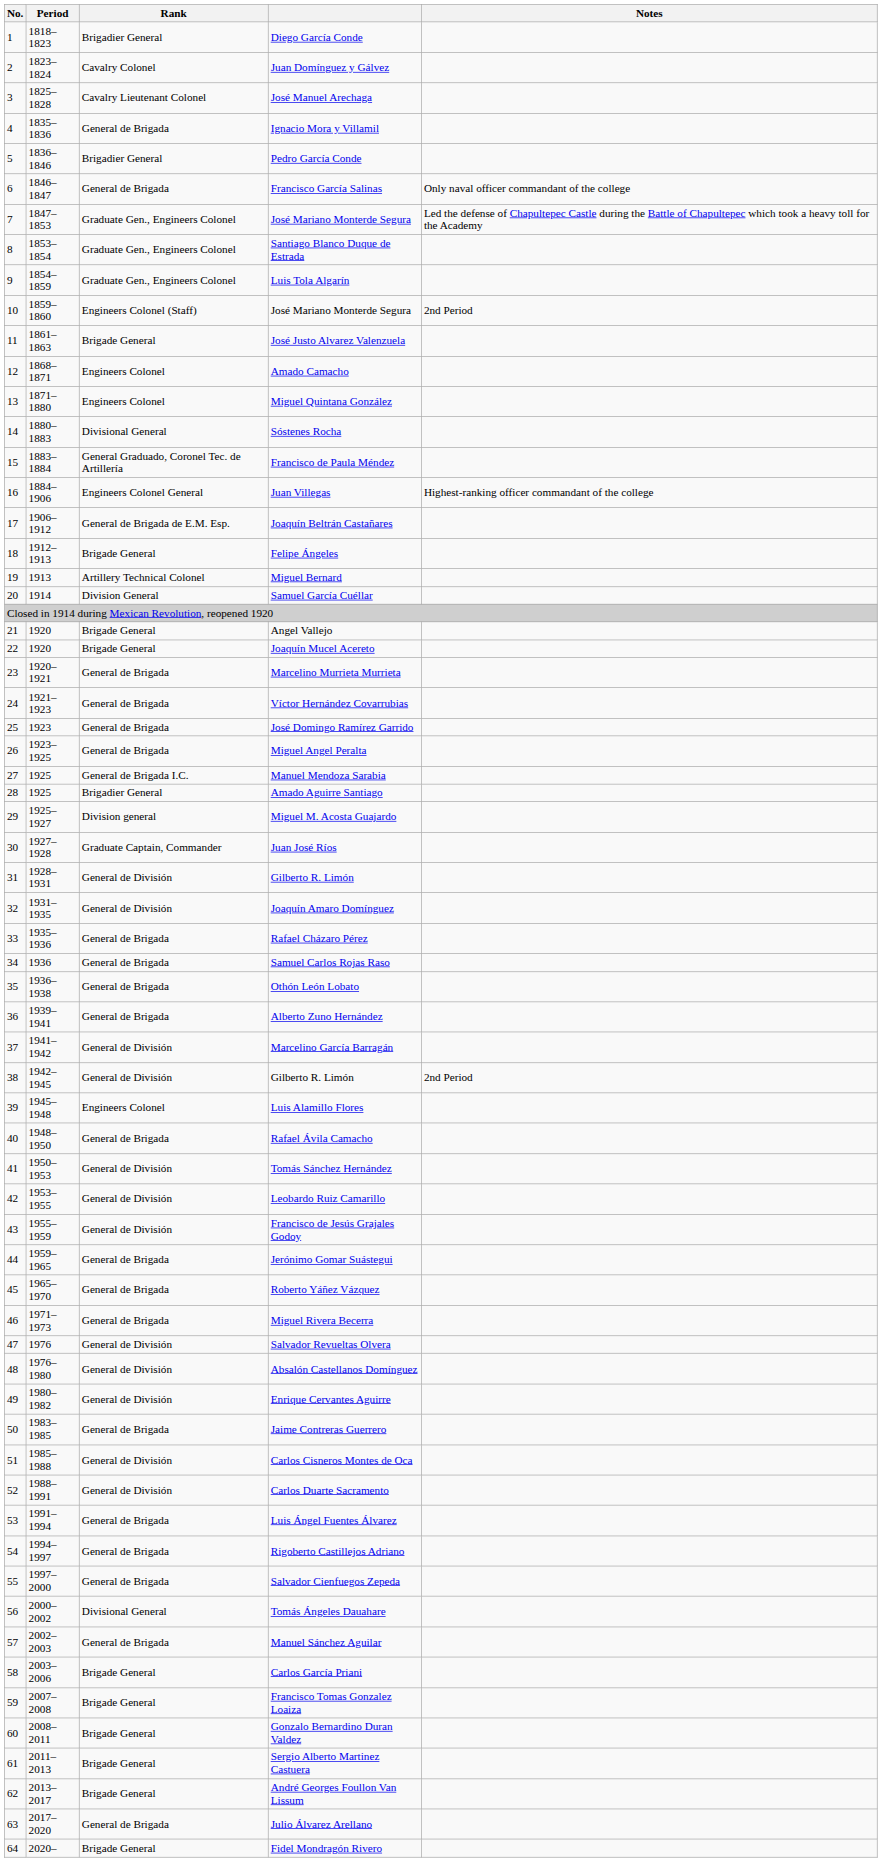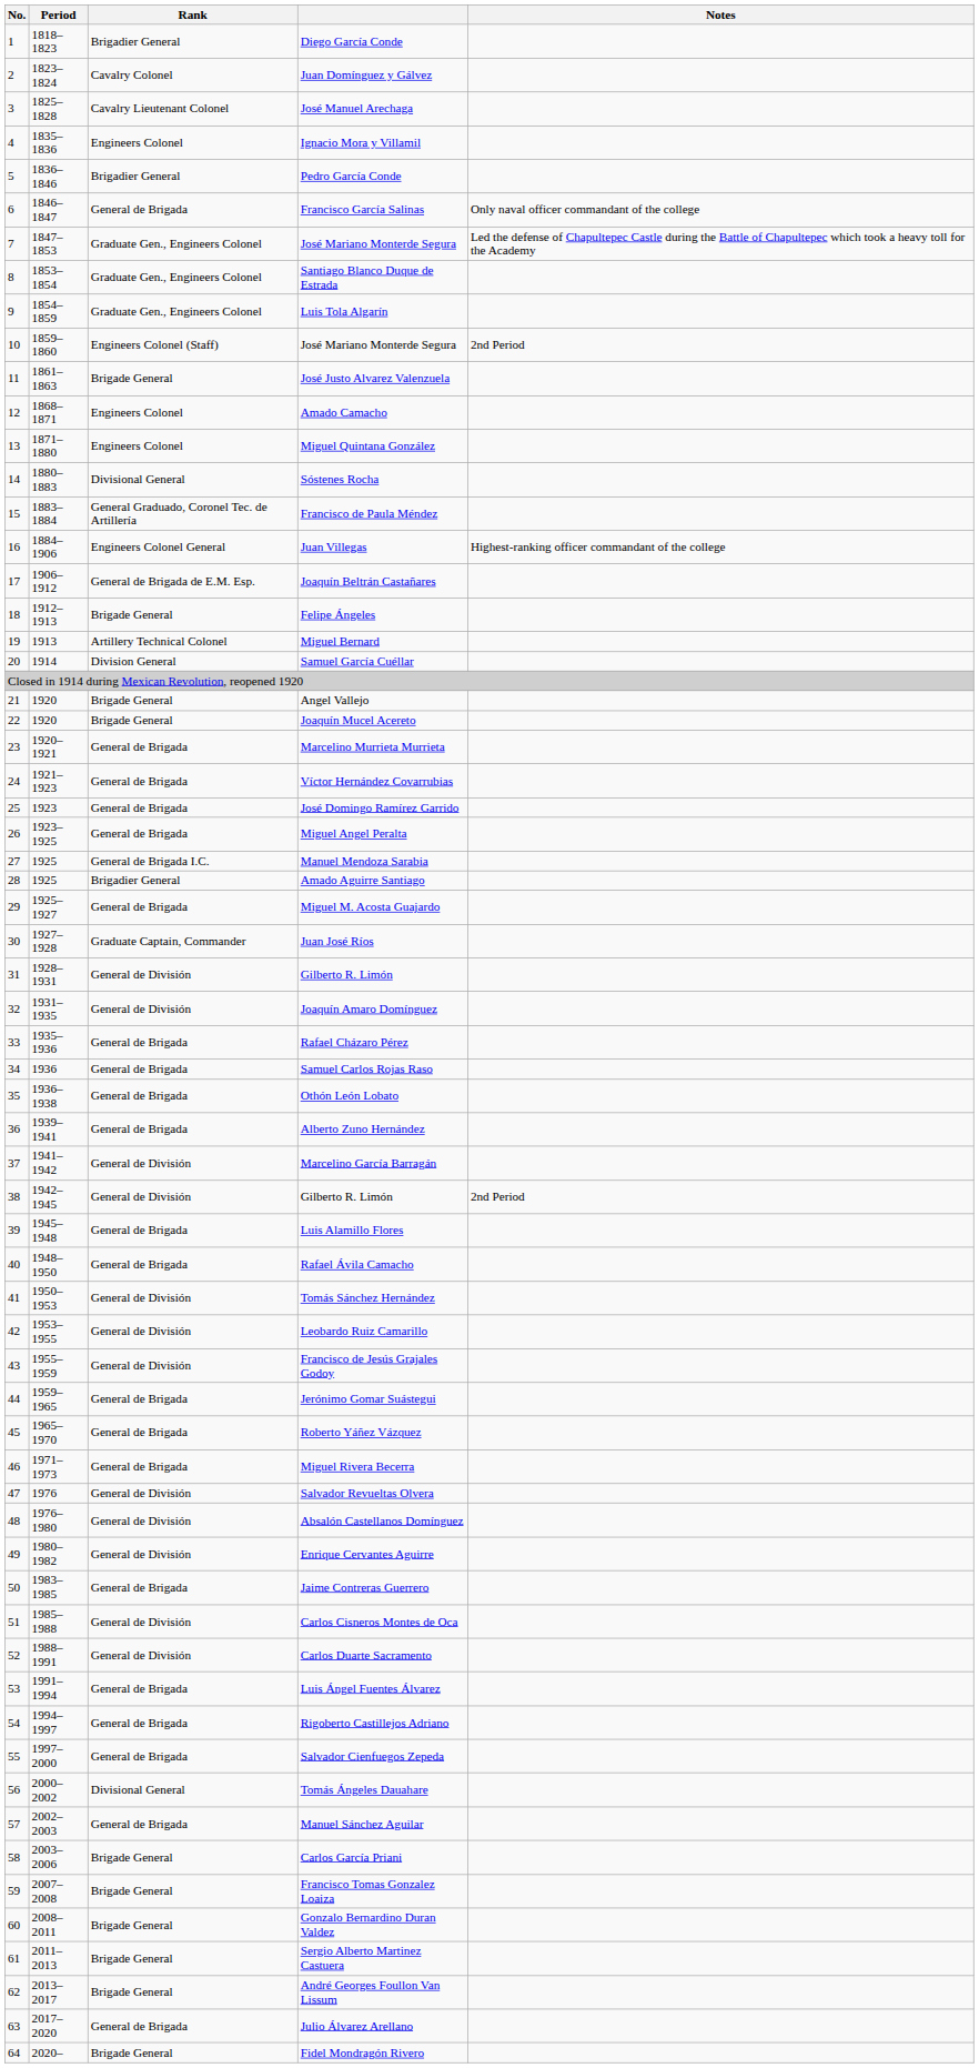 <table class="wikitable">
 <tr>
 <th>No.</th>
 <th>Period</th>
 <th>Rank</th>
 <th></th>
 <th>Notes</th>
 </tr>
 <tr>
 <td>1</td>
 <td>1818–1823</td>
 <td>Brigadier General</td>
 <td><a href='#'>Diego García Conde</a></td>
 <td></td>
 </tr>
 <tr>
 <td>2</td>
 <td>1823–1824</td>
 <td>Cavalry Colonel</td>
 <td><a href='#'>Juan Domínguez y Gálvez</a></td>
 <td></td>
 </tr>
 <tr>
 <td>3</td>
 <td>1825–1828</td>
 <td>Cavalry Lieutenant Colonel</td>
 <td><a href='#'>José Manuel Arechaga</a></td>
 <td></td>
 </tr>
 <tr>
 <td>4</td>
 <td>1835–1836</td>
-<td>General de Brigada</td>
+<td>Engineers Colonel</td>
 <td><a href='#'>Ignacio Mora y Villamil</a></td>
 <td></td>
 </tr>
 <tr>
 <td>5</td>
 <td>1836–1846</td>
 <td>Brigadier General</td>
 <td><a href='#'>Pedro García Conde</a></td>
 </tr>
 <tr>
 <td>6</td>
 <td>1846–1847</td>
 <td>General de Brigada</td>
 <td><a href='#'>Francisco García Salinas</a></td>
 <td>Only naval officer commandant of the college</td>
 </tr>
 <tr>
 <td>7</td>
 <td>1847–1853</td>
 <td>Graduate Gen., Engineers Colonel</td>
 <td><a href='#'>José Mariano Monterde Segura</a></td>
 <td>Led the defense of <a href='#'>Chapultepec Castle</a> during the <a href='#'>Battle of Chapultepec</a> which took a heavy toll for the Academy</td>
 </tr>
 <tr>
 <td>8</td>
 <td>1853–1854</td>
 <td>Graduate Gen., Engineers Colonel</td>
 <td><a href='#'>Santiago Blanco Duque de Estrada</a></td>
 <td></td>
 </tr>
 <tr>
 <td>9</td>
 <td>1854–1859</td>
 <td>Graduate Gen., Engineers Colonel</td>
 <td><a href='#'>Luis Tola Algarín</a></td>
 <td></td>
 </tr>
 <tr>
 <td>10</td>
 <td>1859–1860</td>
 <td>Engineers Colonel (Staff)</td>
 <td>José Mariano Monterde Segura</td>
 <td>2nd Period</td>
 </tr>
 <tr>
 <td>11</td>
 <td>1861–1863</td>
 <td>Brigade General</td>
 <td><a href='#'>José Justo Alvarez Valenzuela</a></td>
 <td></td>
 </tr>
 <tr>
 <td>12</td>
 <td>1868–1871</td>
 <td>Engineers Colonel</td>
 <td><a href='#'>Amado Camacho</a></td>
 <td></td>
 </tr>
 <tr>
 <td>13</td>
 <td>1871–1880</td>
 <td>Engineers Colonel</td>
 <td><a href='#'>Miguel Quintana González</a></td>
 <td></td>
 </tr>
 <tr>
 <td>14</td>
 <td>1880–1883</td>
 <td>Divisional General</td>
 <td><a href='#'>Sóstenes Rocha</a></td>
 <td></td>
 </tr>
 <tr>
 <td>15</td>
 <td>1883–1884</td>
 <td>General Graduado, Coronel Tec. de Artillería</td>
 <td><a href='#'>Francisco de Paula Méndez</a></td>
 <td></td>
 </tr>
 <tr>
 <td>16</td>
 <td>1884–1906</td>
 <td>Engineers Colonel General</td>
 <td><a href='#'>Juan Villegas</a></td>
 <td>Highest-ranking officer commandant of the college</td>
 </tr>
 <tr>
 <td>17</td>
 <td>1906–1912</td>
 <td>General de Brigada de E.M. Esp.</td>
 <td><a href='#'>Joaquín Beltrán Castañares</a></td>
 <td></td>
 </tr>
 <tr>
 <td>18</td>
 <td>1912–1913</td>
 <td>Brigade General</td>
 <td><a href='#'>Felipe Ángeles</a></td>
 <td></td>
 </tr>
 <tr>
 <td>19</td>
 <td>1913</td>
 <td>Artillery Technical Colonel</td>
 <td><a href='#'>Miguel Bernard</a></td>
 <td></td>
 </tr>
 <tr>
 <td>20</td>
 <td>1914</td>
 <td>Division General</td>
 <td><a href='#'>Samuel García Cuéllar</a></td>
 <td></td>
 </tr>
 <tr bgcolor="cfcfcf">
 <td colspan=5>Closed in 1914 during <a href='#'>Mexican Revolution</a>, reopened 1920</td>
 </tr>
 <tr>
 <td>21</td>
 <td>1920</td>
 <td>Brigade General</td>
 <td>Angel Vallejo</td>
 <td></td>
 </tr>
 <tr>
 <td>22</td>
 <td>1920</td>
 <td>Brigade General</td>
 <td><a href='#'>Joaquín Mucel Acereto</a></td>
 <td></td>
 </tr>
 <tr>
 <td>23</td>
 <td>1920–1921</td>
 <td>General de Brigada</td>
 <td><a href='#'>Marcelino Murrieta Murrieta</a></td>
 <td></td>
 </tr>
 <tr>
 <td>24</td>
 <td>1921–1923</td>
 <td>General de Brigada</td>
 <td><a href='#'>Víctor Hernández Covarrubias</a></td>
 <td></td>
 </tr>
 <tr>
 <td>25</td>
 <td>1923</td>
 <td>General de Brigada</td>
 <td><a href='#'>José Domingo Ramírez Garrido</a></td>
 <td></td>
 </tr>
 <tr>
 <td>26</td>
 <td>1923–1925</td>
 <td>General de Brigada</td>
 <td><a href='#'>Miguel Angel Peralta</a></td>
 <td></td>
 </tr>
 <tr>
 <td>27</td>
 <td>1925</td>
 <td>General de Brigada I.C.</td>
 <td><a href='#'>Manuel Mendoza Sarabia</a></td>
 <td></td>
 </tr>
 <tr>
 <td>28</td>
 <td>1925</td>
 <td>Brigadier General</td>
 <td><a href='#'>Amado Aguirre Santiago</a></td>
 <td></td>
 </tr>
 <tr>
 <td>29</td>
 <td>1925–1927</td>
-<td>Division general</td>
+<td>General de Brigada</td>
 <td><a href='#'>Miguel M. Acosta Guajardo</a></td>
 <td></td>
 </tr>
 <tr>
 <td>30</td>
 <td>1927–1928</td>
 <td>Graduate Captain, Commander</td>
 <td><a href='#'>Juan José Ríos</a></td>
 <td></td>
 </tr>
 <tr>
 <td>31</td>
 <td>1928–1931</td>
 <td>General de División</td>
 <td><a href='#'>Gilberto R. Limón</a></td>
 <td></td>
 </tr>
 <tr>
 <td>32</td>
 <td>1931–1935</td>
 <td>General de División</td>
 <td><a href='#'>Joaquín Amaro Domínguez</a></td>
 <td></td>
 </tr>
 <tr>
 <td>33</td>
 <td>1935–1936</td>
 <td>General de Brigada</td>
 <td><a href='#'>Rafael Cházaro Pérez</a></td>
 <td></td>
 </tr>
 <tr>
 <td>34</td>
 <td>1936</td>
 <td>General de Brigada</td>
 <td><a href='#'>Samuel Carlos Rojas Raso</a></td>
 <td></td>
 </tr>
 <tr>
 <td>35</td>
 <td>1936–1938</td>
 <td>General de Brigada</td>
 <td><a href='#'>Othón León Lobato</a></td>
 <td></td>
 </tr>
 <tr>
 <td>36</td>
 <td>1939–1941</td>
 <td>General de Brigada</td>
 <td><a href='#'>Alberto Zuno Hernández</a></td>
 <td></td>
 </tr>
 <tr>
 <td>37</td>
 <td>1941–1942</td>
 <td>General de División</td>
 <td><a href='#'>Marcelino García Barragán</a></td>
 <td></td>
 </tr>
 <tr>
 <td>38</td>
 <td>1942–1945</td>
 <td>General de División</td>
 <td>Gilberto R. Limón</td>
 <td>2nd Period</td>
 </tr>
 <tr>
 <td>39</td>
 <td>1945–1948</td>
-<td>Engineers Colonel</td>
+<td>General de Brigada</td>
 <td><a href='#'>Luis Alamillo Flores</a></td>
 <td></td>
 </tr>
 <tr>
 <td>40</td>
 <td>1948–1950</td>
 <td>General de Brigada</td>
 <td><a href='#'>Rafael Ávila Camacho</a></td>
 <td></td>
 </tr>
 <tr>
 <td>41</td>
 <td>1950–1953</td>
 <td>General de División</td>
 <td><a href='#'>Tomás Sánchez Hernández</a></td>
 <td></td>
 </tr>
 <tr>
 <td>42</td>
 <td>1953–1955</td>
 <td>General de División</td>
 <td><a href='#'>Leobardo Ruiz Camarillo</a></td>
 <td></td>
 </tr>
 <tr>
 <td>43</td>
 <td>1955–1959</td>
 <td>General de División</td>
 <td><a href='#'>Francisco de Jesús Grajales Godoy</a></td>
 <td></td>
 </tr>
 <tr>
 <td>44</td>
 <td>1959–1965</td>
 <td>General de Brigada</td>
 <td><a href='#'>Jerónimo Gomar Suástegui</a></td>
 <td></td>
 </tr>
 <tr>
 <td>45</td>
 <td>1965–1970</td>
 <td>General de Brigada</td>
 <td><a href='#'>Roberto Yáñez Vázquez</a></td>
 <td></td>
 </tr>
 <tr>
 <td>46</td>
 <td>1971–1973</td>
 <td>General de Brigada</td>
 <td><a href='#'>Miguel Rivera Becerra</a></td>
 <td></td>
 </tr>
 <tr>
 <td>47</td>
 <td>1976</td>
 <td>General de División</td>
 <td><a href='#'>Salvador Revueltas Olvera</a></td>
 <td></td>
 </tr>
 <tr>
 <td>48</td>
 <td>1976–1980</td>
 <td>General de División</td>
 <td><a href='#'>Absalón Castellanos Domínguez</a></td>
 <td></td>
 </tr>
 <tr>
 <td>49</td>
 <td>1980–1982</td>
 <td>General de División</td>
 <td><a href='#'>Enrique Cervantes Aguirre</a></td>
 <td></td>
 </tr>
 <tr>
 <td>50</td>
 <td>1983–1985</td>
 <td>General de Brigada</td>
 <td><a href='#'>Jaime Contreras Guerrero</a></td>
 <td></td>
 </tr>
 <tr>
 <td>51</td>
 <td>1985–1988</td>
 <td>General de División</td>
 <td><a href='#'>Carlos Cisneros Montes de Oca</a></td>
 <td></td>
 </tr>
 <tr>
 <td>52</td>
 <td>1988–1991</td>
 <td>General de División</td>
 <td><a href='#'>Carlos Duarte Sacramento</a></td>
 <td></td>
 </tr>
 <tr>
 <td>53</td>
 <td>1991–1994</td>
 <td>General de Brigada</td>
 <td><a href='#'>Luis Ángel Fuentes Álvarez</a></td>
 <td></td>
 </tr>
 <tr>
 <td>54</td>
 <td>1994–1997</td>
 <td>General de Brigada</td>
 <td><a href='#'>Rigoberto Castillejos Adriano</a></td>
 <td></td>
 </tr>
 <tr>
 <td>55</td>
 <td>1997–2000</td>
 <td>General de Brigada</td>
 <td><a href='#'>Salvador Cienfuegos Zepeda</a></td>
 <td></td>
 </tr>
 <tr>
 <td>56</td>
 <td>2000–2002</td>
 <td>Divisional General</td>
 <td><a href='#'>Tomás Ángeles Dauahare</a></td>
 <td></td>
 </tr>
 <tr>
 <td>57</td>
 <td>2002–2003</td>
 <td>General de Brigada</td>
 <td><a href='#'>Manuel Sánchez Aguilar</a></td>
 <td></td>
 </tr>
 <tr>
 <td>58</td>
 <td>2003–2006</td>
 <td>Brigade General</td>
 <td><a href='#'>Carlos García Priani</a></td>
 <td></td>
 </tr>
 <tr>
 <td>59</td>
 <td>2007–2008</td>
 <td>Brigade General</td>
 <td><a href='#'>Francisco Tomas Gonzalez Loaiza</a></td>
 <td></td>
 </tr>
 <tr>
 <td>60</td>
 <td>2008–2011</td>
 <td>Brigade General</td>
 <td><a href='#'>Gonzalo Bernardino Duran Valdez</a></td>
 <td></td>
 </tr>
 <tr>
 <td>61</td>
 <td>2011–2013</td>
 <td>Brigade General</td>
 <td><a href='#'>Sergio Alberto Martinez Castuera</a></td>
 <td></td>
 </tr>
 <tr>
 <td>62</td>
 <td>2013–2017</td>
 <td>Brigade General</td>
 <td><a href='#'>André Georges Foullon Van Lissum</a></td>
 <td></td>
 </tr>
 <tr>
 <td>63</td>
 <td>2017–2020</td>
 <td>General de Brigada</td>
 <td><a href='#'>Julio Álvarez Arellano</a></td>
 <td></td>
 </tr>
 <tr>
 <td>64</td>
 <td>2020–</td>
 <td>Brigade General</td>
 <td><a href='#'>Fidel Mondragón Rivero</a></td>
 <td></td>
 </tr>
 </table>
